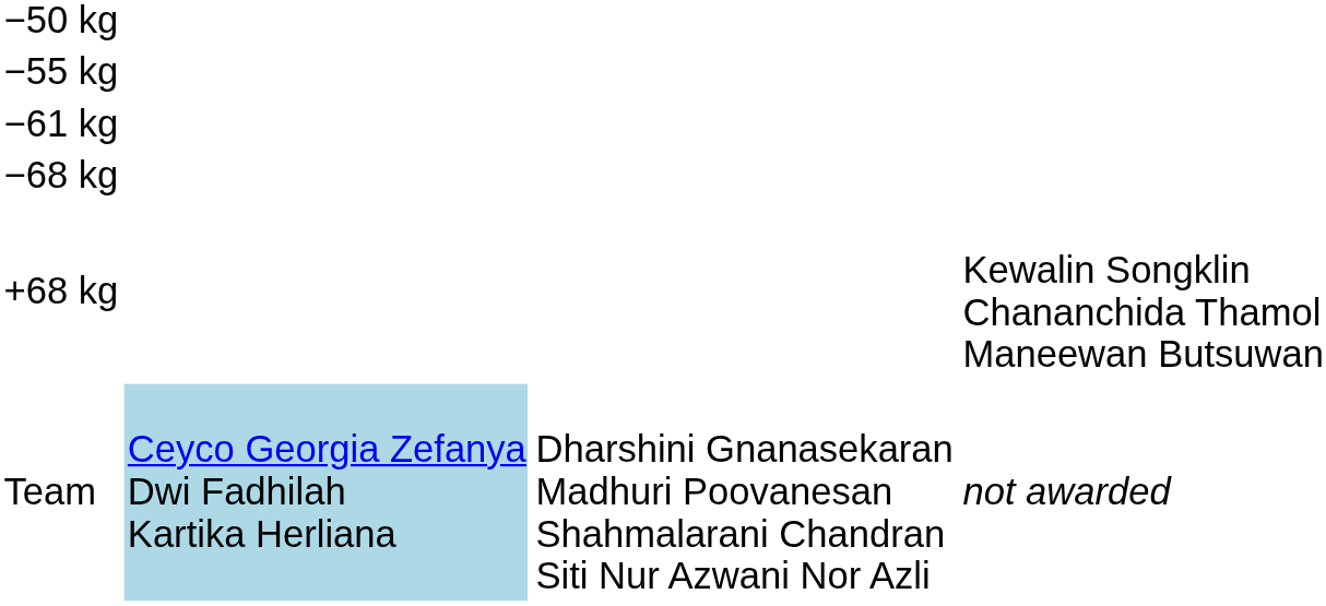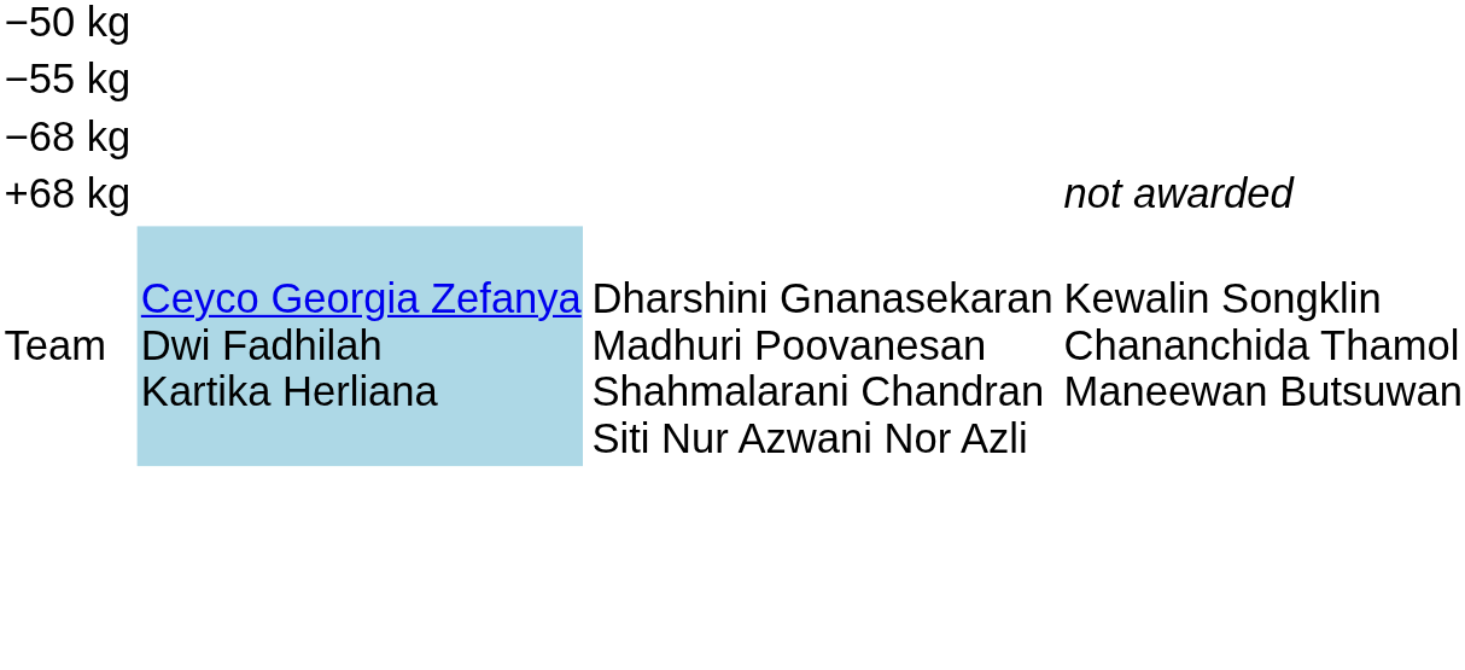 <table>
 <tr>
 <td>−50 kg</td>
 <td nowrap></td>
 <td></td>
 <td></td>
 </tr>
 <tr>
 <td>−55 kg</td>
 <td></td>
 <td></td>
 <td></td>
 </tr>
 <tr>
-<td>−61 kg</td>
-<td nowrap></td>
-<td></td>
-<td></td>
-</tr>
-<tr>
 <td>−68 kg</td>
 <td nowrap></td>
 <td></td>
 <td nowrap></td>
 </tr>
 <tr>
 <td>+68 kg</td>
 <td></td>
 <td nowrap></td>
-<td valign=top><br>Kewalin Songklin<br>Chananchida Thamol<br>Maneewan Butsuwan</td>
+<td><em>not awarded</em></td>
 </tr>
 <tr>
 <td>Team</td>
 <td valign=top style="background: lightblue;"><br><a href='#'>Ceyco Georgia Zefanya</a><br>Dwi Fadhilah<br>Kartika Herliana</td>
 <td valign=top><br>Dharshini Gnanasekaran<br>Madhuri Poovanesan<br>Shahmalarani Chandran<br>Siti Nur Azwani Nor Azli</td>
-<td><em>not awarded</em></td>
+<td valign=top><br>Kewalin Songklin<br>Chananchida Thamol<br>Maneewan Butsuwan</td>
 </tr>
 </table>
